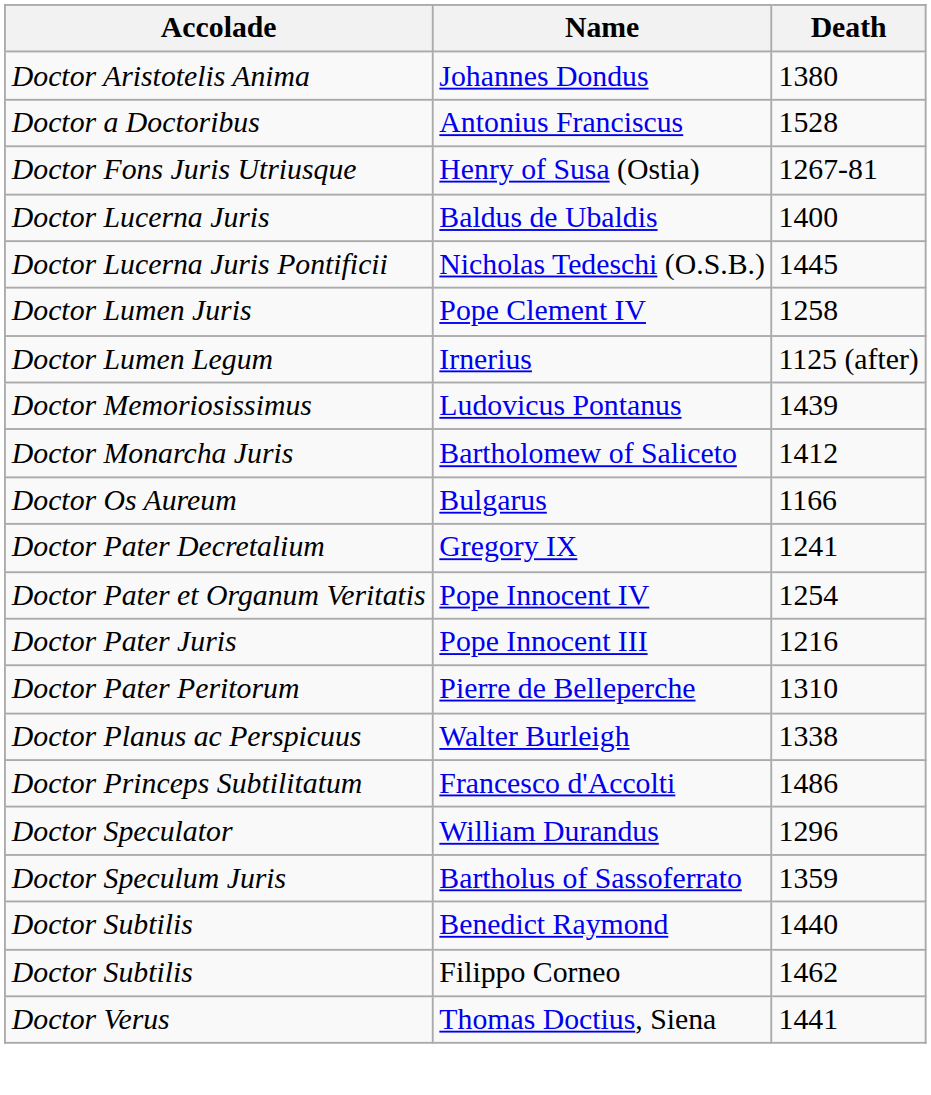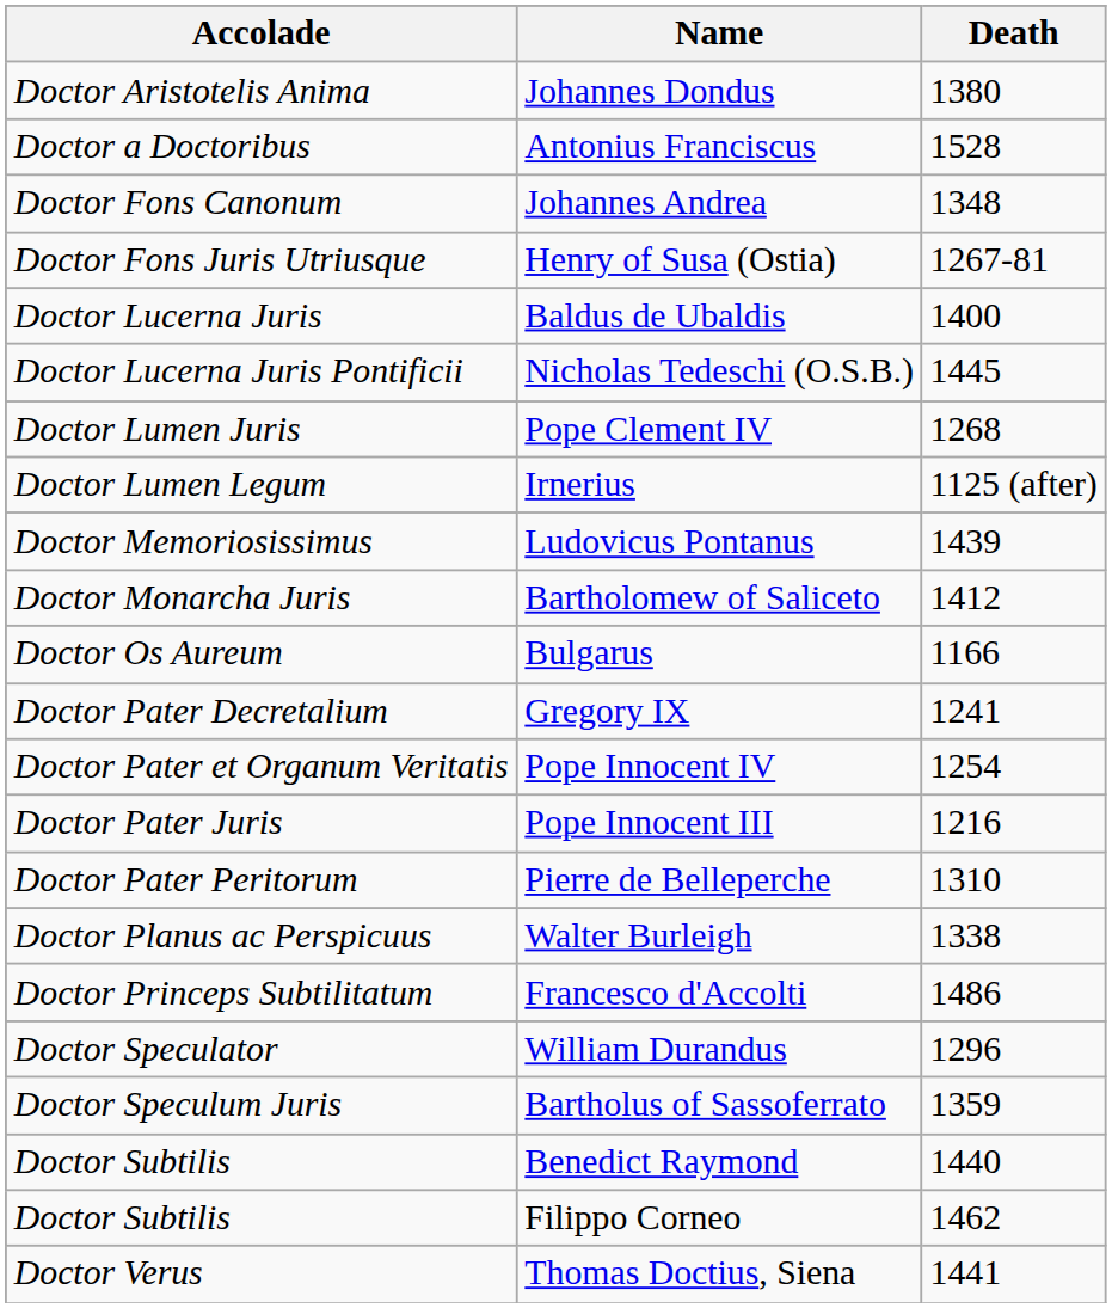 <table class="wikitable sortable">
 <tr>
 <th>Accolade</th>
 <th>Name</th>
 <th>Death</th>
 </tr>
 <tr>
 <td><em>Doctor Aristotelis Anima</em></td>
 <td><a href='#'>Johannes Dondus</a></td>
 <td>1380</td>
 </tr>
 <tr>
 <td><em>Doctor a Doctoribus</em></td>
 <td><a href='#'>Antonius Franciscus</a></td>
 <td>1528</td>
+</tr>
+<tr>
+<td><em>Doctor Fons Canonum</em></td>
+<td><a href='#'>Johannes Andrea</a></td>
+<td>1348</td>
 </tr>
 <tr>
 <td><em>Doctor Fons Juris Utriusque</em></td>
 <td><a href='#'>Henry of Susa</a> (Ostia)</td>
 <td>1267-81</td>
 </tr>
 <tr>
 <td><em>Doctor Lucerna Juris</em></td>
 <td><a href='#'>Baldus de Ubaldis</a></td>
 <td>1400</td>
 </tr>
 <tr>
 <td><em>Doctor Lucerna Juris Pontificii</em></td>
 <td><a href='#'>Nicholas Tedeschi</a> (O.S.B.)</td>
 <td>1445</td>
 </tr>
 <tr>
 <td><em>Doctor Lumen Juris</em></td>
 <td><a href='#'>Pope Clement IV</a></td>
-<td>1258</td>
+<td>1268</td>
 </tr>
 <tr>
 <td><em>Doctor Lumen Legum</em></td>
 <td><a href='#'>Irnerius</a></td>
 <td>1125 (after)</td>
 </tr>
 <tr>
 <td><em>Doctor Memoriosissimus</em></td>
 <td><a href='#'>Ludovicus Pontanus</a></td>
 <td>1439</td>
 </tr>
 <tr>
 <td><em>Doctor Monarcha Juris</em></td>
 <td><a href='#'>Bartholomew of Saliceto</a></td>
 <td>1412</td>
 </tr>
 <tr>
 <td><em>Doctor Os Aureum</em></td>
 <td><a href='#'>Bulgarus</a></td>
 <td>1166</td>
 </tr>
 <tr>
 <td><em>Doctor Pater Decretalium</em></td>
 <td><a href='#'>Gregory IX</a></td>
 <td>1241</td>
 </tr>
 <tr>
 <td><em>Doctor Pater et Organum Veritatis</em></td>
 <td><a href='#'>Pope Innocent IV</a></td>
 <td>1254</td>
 </tr>
 <tr>
 <td><em>Doctor Pater Juris</em></td>
 <td><a href='#'>Pope Innocent III</a></td>
 <td>1216</td>
 </tr>
 <tr>
 <td><em>Doctor Pater Peritorum</em></td>
 <td><a href='#'>Pierre de Belleperche</a></td>
 <td>1310</td>
 </tr>
 <tr>
 <td><em>Doctor Planus ac Perspicuus</em></td>
 <td><a href='#'>Walter Burleigh</a></td>
 <td>1338</td>
 </tr>
 <tr>
 <td><em>Doctor Princeps Subtilitatum</em></td>
 <td><a href='#'>Francesco d'Accolti</a></td>
 <td>1486</td>
 </tr>
 <tr>
 <td><em>Doctor Speculator</em></td>
 <td><a href='#'>William Durandus</a></td>
 <td>1296</td>
 </tr>
 <tr>
 <td><em>Doctor Speculum Juris</em></td>
 <td><a href='#'>Bartholus of Sassoferrato</a></td>
 <td>1359</td>
 </tr>
 <tr>
 <td><em>Doctor Subtilis</em></td>
 <td><a href='#'>Benedict Raymond</a></td>
 <td>1440</td>
 </tr>
 <tr>
 <td><em>Doctor Subtilis</em></td>
 <td>Filippo Corneo</td>
 <td>1462</td>
 </tr>
 <tr>
 <td><em>Doctor Verus</em></td>
 <td><a href='#'>Thomas Doctius</a>, Siena</td>
 <td>1441</td>
 </tr>
 </table>
